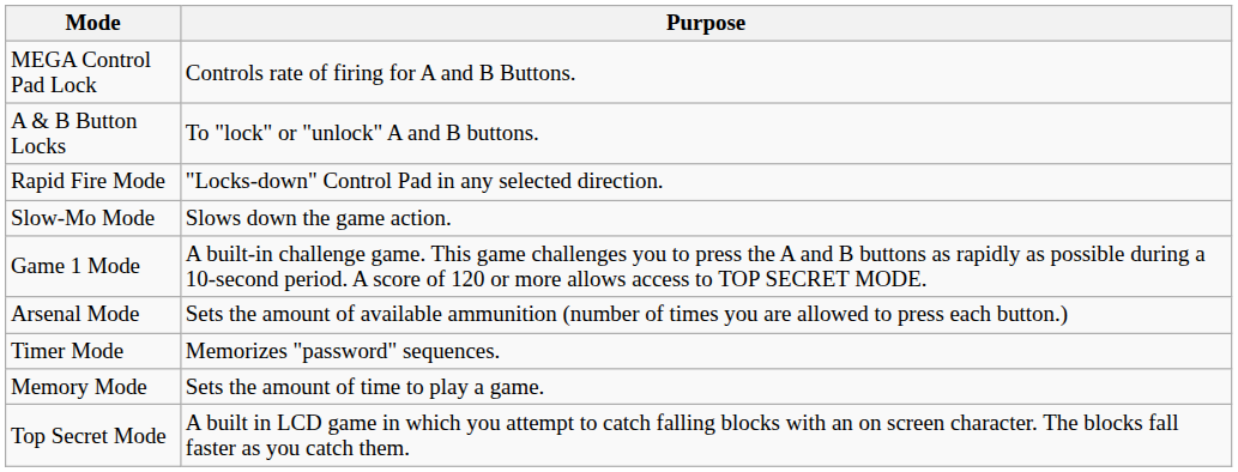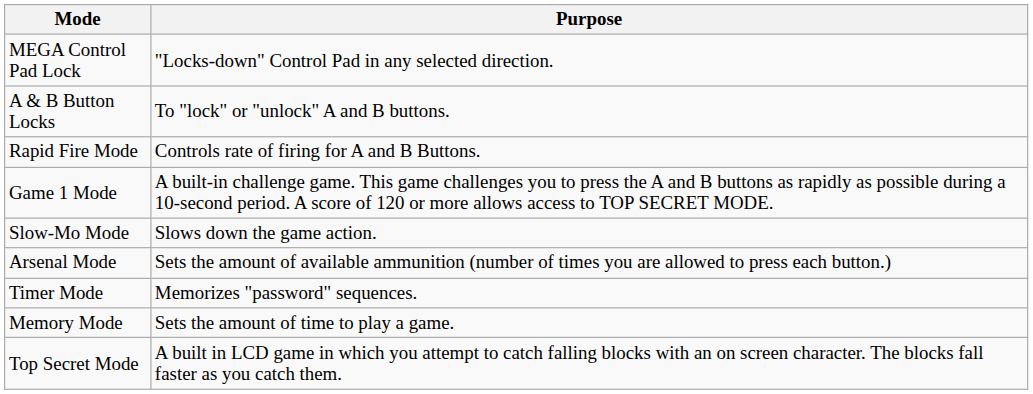 <table class="wikitable">
 <tr>
 <th>Mode</th>
 <th>Purpose</th>
 </tr>
 <tr>
 <td>MEGA Control Pad Lock</td>
-<td>Controls rate of firing for A and B Buttons.</td>
+<td>"Locks-down" Control Pad in any selected direction.</td>
 </tr>
 <tr>
 <td>A & B Button Locks</td>
 <td>To "lock" or "unlock" A and B buttons.</td>
 </tr>
 <tr>
 <td>Rapid Fire Mode</td>
-<td>"Locks-down" Control Pad in any selected direction.</td>
+<td>Controls rate of firing for A and B Buttons.</td>
+</tr>
+<tr>
+<td>Game 1 Mode</td>
+<td>A built-in challenge game. This game challenges you to press the A and B buttons as rapidly as possible during a 10-second period. A score of 120 or more allows access to TOP SECRET MODE.</td>
 </tr>
 <tr>
 <td>Slow-Mo Mode</td>
 <td>Slows down the game action.</td>
-</tr>
-<tr>
-<td>Game 1 Mode</td>
-<td>A built-in challenge game. This game challenges you to press the A and B buttons as rapidly as possible during a 10-second period. A score of 120 or more allows access to TOP SECRET MODE.</td>
 </tr>
 <tr>
 <td>Arsenal Mode</td>
 <td>Sets the amount of available ammunition (number of times you are allowed to press each button.)</td>
 </tr>
 <tr>
 <td>Timer Mode</td>
 <td>Memorizes "password" sequences.</td>
 </tr>
 <tr>
 <td>Memory Mode</td>
 <td>Sets the amount of time to play a game.</td>
 </tr>
 <tr>
 <td>Top Secret Mode</td>
 <td>A built in LCD game in which you attempt to catch falling blocks with an on screen character. The blocks fall faster as you catch them.</td>
 </tr>
 </table>
